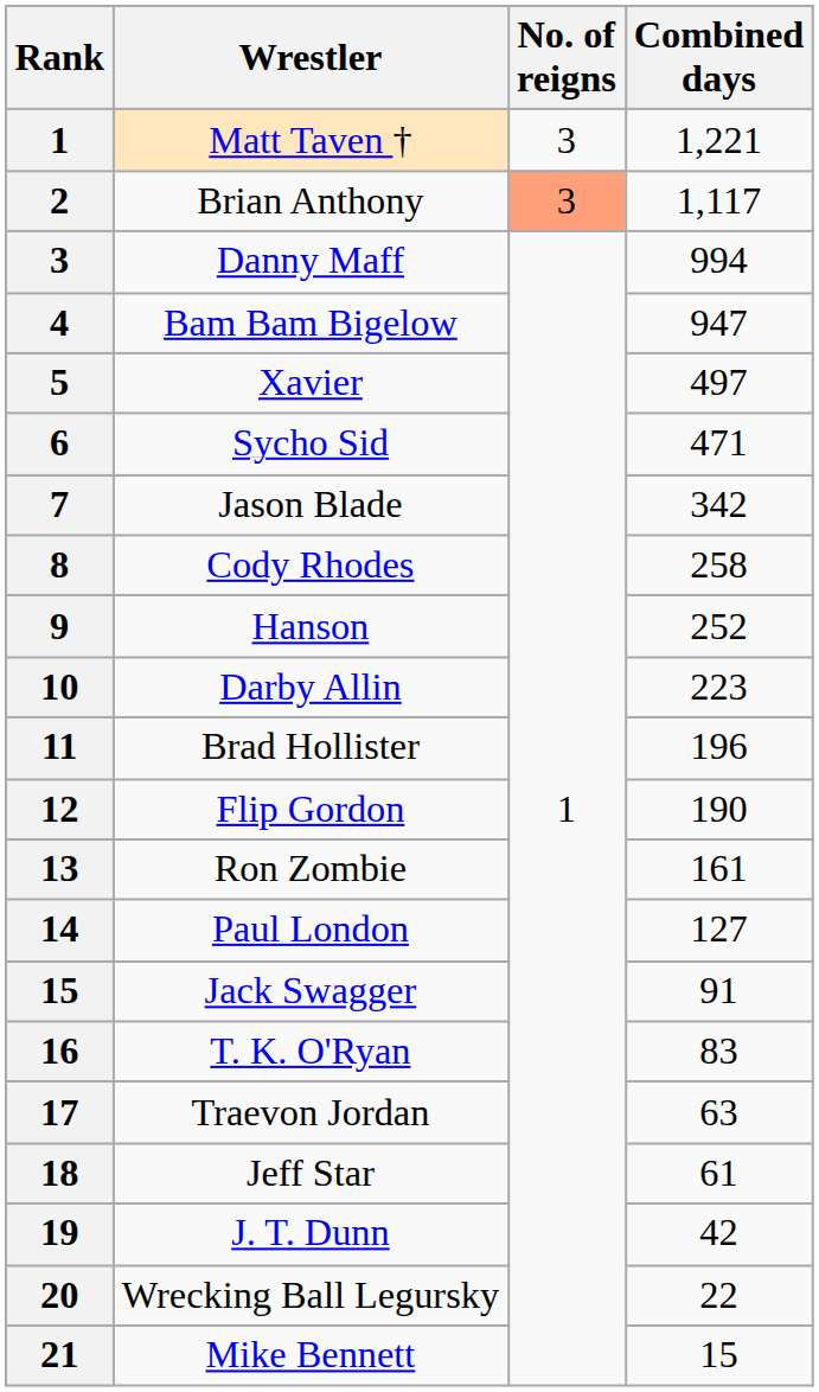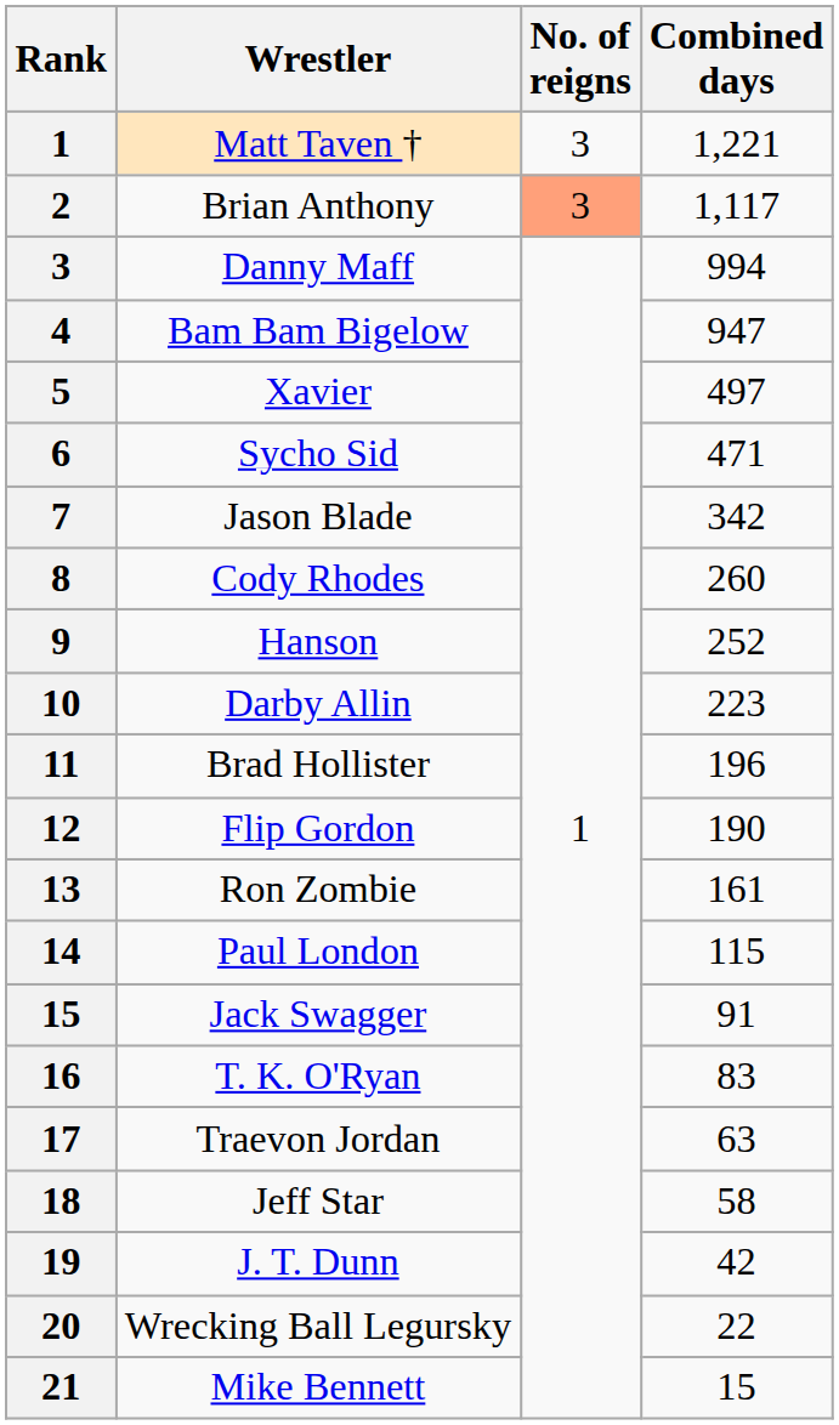 <table class="wikitable sortable" style="text-align: center">
 <tr>
 <th>Rank</th>
 <th>Wrestler</th>
 <th>No. of<br>reigns</th>
 <th>Combined<br>days</th>
 </tr>
 <tr>
 <th>1</th>
 <td style="background-color:#FFE6BD"><a href='#'>Matt Taven </a>†</td>
 <td>3</td>
 <td>1,221</td>
 </tr>
 <tr>
 <th>2</th>
 <td>Brian Anthony</td>
 <td style="background: lightsalmon;">3</td>
 <td>1,117</td>
 </tr>
 <tr>
 <th>3</th>
 <td><a href='#'>Danny Maff</a></td>
 <td rowspan=19>1</td>
 <td>994</td>
 </tr>
 <tr>
 <th>4</th>
 <td><a href='#'>Bam Bam Bigelow</a></td>
 <td>947</td>
 </tr>
 <tr>
 <th>5</th>
 <td><a href='#'>Xavier</a></td>
 <td>497</td>
 </tr>
 <tr>
 <th>6</th>
 <td><a href='#'>Sycho Sid</a></td>
 <td>471</td>
 </tr>
 <tr>
 <th>7</th>
 <td>Jason Blade</td>
 <td>342</td>
 </tr>
 <tr>
 <th>8</th>
 <td><a href='#'>Cody Rhodes</a></td>
-<td>258</td>
+<td>260</td>
 </tr>
 <tr>
 <th>9</th>
 <td><a href='#'>Hanson</a></td>
 <td>252</td>
 </tr>
 <tr>
 <th>10</th>
 <td><a href='#'>Darby Allin</a></td>
 <td>223</td>
 </tr>
 <tr>
 <th>11</th>
 <td>Brad Hollister</td>
 <td>196</td>
 </tr>
 <tr>
 <th>12</th>
 <td><a href='#'>Flip Gordon</a></td>
 <td>190</td>
 </tr>
 <tr>
 <th>13</th>
 <td>Ron Zombie</td>
 <td>161</td>
 </tr>
 <tr>
 <th>14</th>
 <td><a href='#'>Paul London</a></td>
-<td>127</td>
+<td>115</td>
 </tr>
 <tr>
 <th>15</th>
 <td><a href='#'>Jack Swagger</a></td>
 <td>91</td>
 </tr>
 <tr>
 <th>16</th>
 <td><a href='#'>T. K. O'Ryan</a></td>
 <td>83</td>
 </tr>
 <tr>
 <th>17</th>
 <td>Traevon Jordan</td>
 <td>63</td>
 </tr>
 <tr>
 <th>18</th>
 <td>Jeff Star</td>
-<td>61</td>
+<td>58</td>
 </tr>
 <tr>
 <th>19</th>
 <td><a href='#'>J. T. Dunn</a></td>
 <td>42</td>
 </tr>
 <tr>
 <th>20</th>
 <td>Wrecking Ball Legursky</td>
 <td>22</td>
 </tr>
 <tr>
 <th>21</th>
 <td><a href='#'>Mike Bennett</a></td>
 <td>15</td>
 </tr>
 </table>
